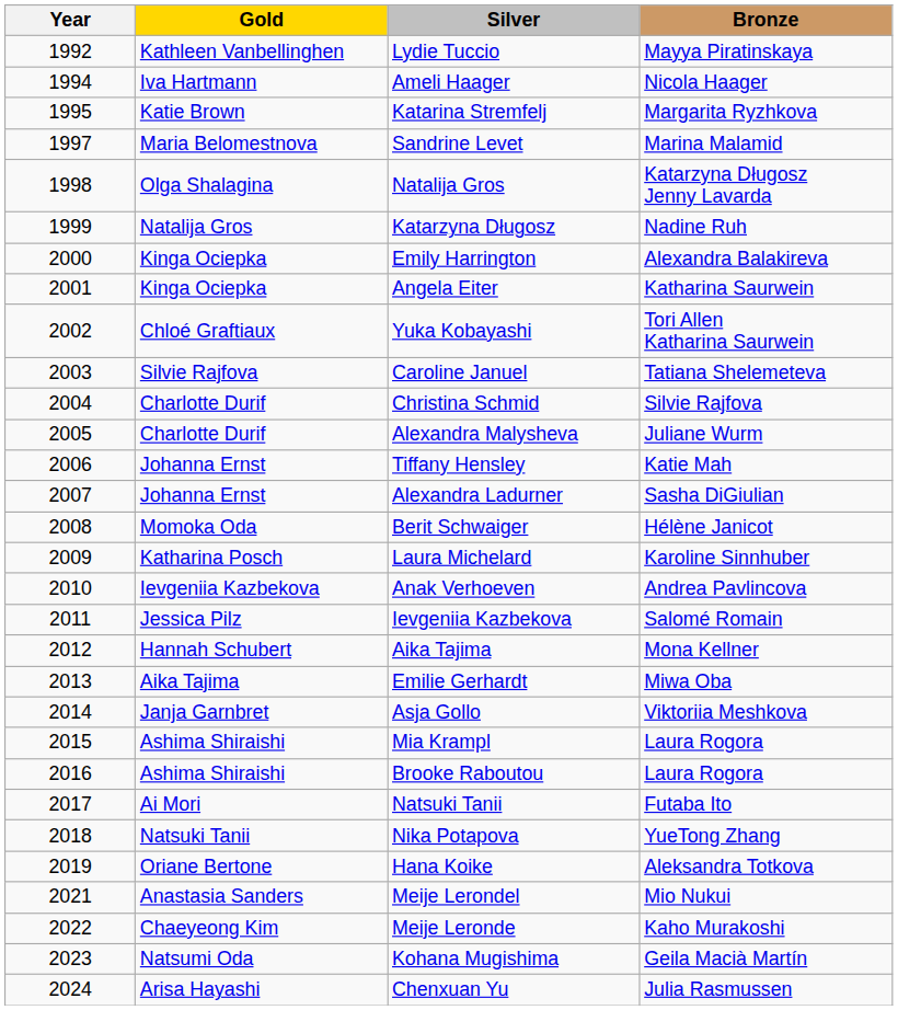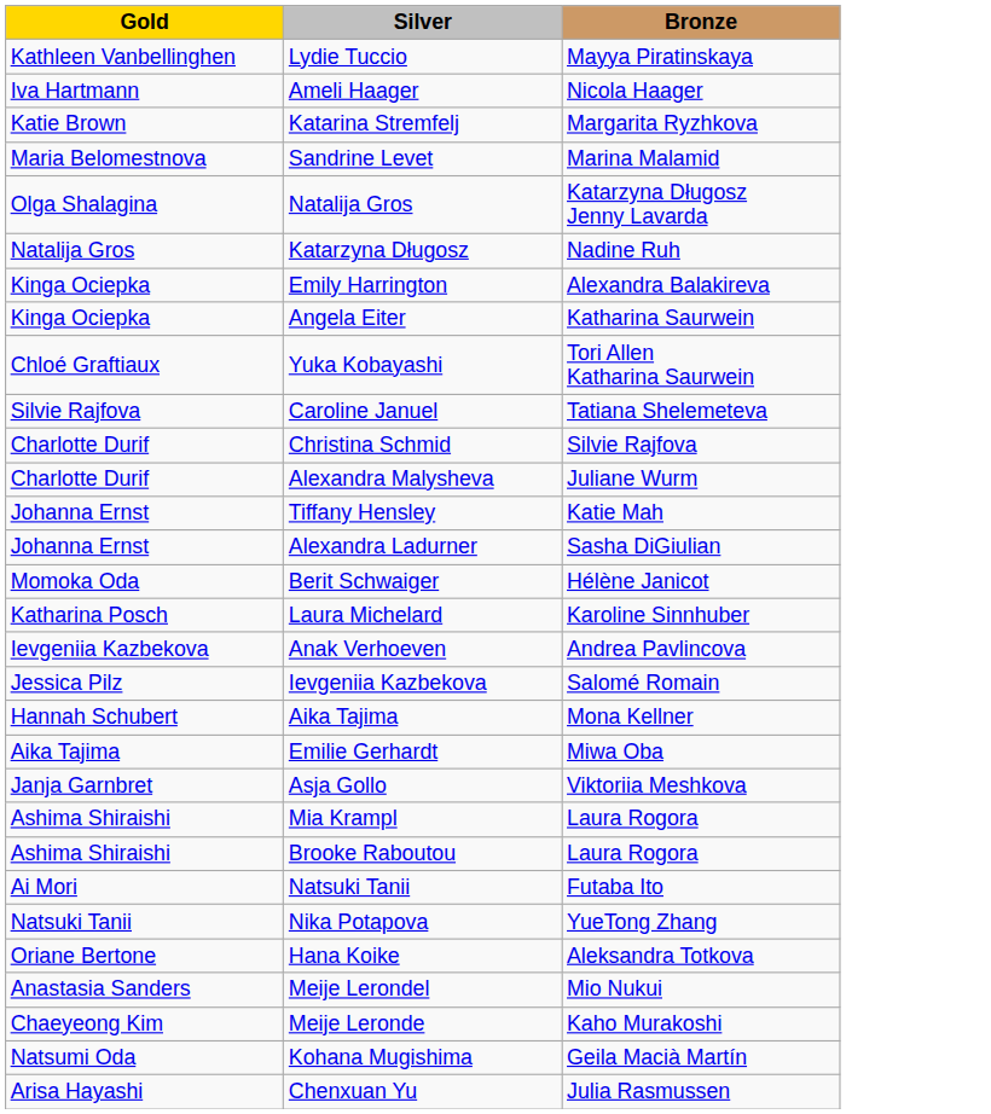 <table class="wikitable">
 <tr>
-<th width="100">Year</th>
 <th width="200" style="background:gold;">Gold</th>
 <th width="200" style="background:silver;">Silver</th>
 <th width="200" style="background:#CC9966;">Bronze</th>
 </tr>
 <tr>
-<td align="center">1992</td>
 <td> <a href='#'>Kathleen Vanbellinghen</a></td>
 <td> <a href='#'>Lydie Tuccio</a></td>
 <td> <a href='#'>Mayya Piratinskaya</a></td>
 </tr>
 <tr>
-<td align="center">1994</td>
 <td> <a href='#'>Iva Hartmann</a></td>
 <td> <a href='#'>Ameli Haager</a></td>
 <td> <a href='#'>Nicola Haager</a></td>
 </tr>
 <tr>
-<td align="center">1995</td>
 <td> <a href='#'>Katie Brown</a></td>
 <td> <a href='#'>Katarina Stremfelj</a></td>
 <td> <a href='#'>Margarita Ryzhkova</a></td>
 </tr>
 <tr>
-<td align="center">1997</td>
 <td> <a href='#'>Maria Belomestnova</a></td>
 <td> <a href='#'>Sandrine Levet</a></td>
 <td> <a href='#'>Marina Malamid</a></td>
 </tr>
 <tr>
-<td align="center">1998</td>
 <td> <a href='#'>Olga Shalagina</a></td>
 <td> <a href='#'>Natalija Gros</a></td>
 <td> <a href='#'>Katarzyna Długosz</a> <br>  <a href='#'>Jenny Lavarda</a></td>
 </tr>
 <tr>
-<td align="center">1999</td>
 <td> <a href='#'>Natalija Gros</a></td>
 <td> <a href='#'>Katarzyna Długosz</a></td>
 <td> <a href='#'>Nadine Ruh</a></td>
 </tr>
 <tr>
-<td align="center">2000</td>
 <td> <a href='#'>Kinga Ociepka</a></td>
 <td> <a href='#'>Emily Harrington</a></td>
 <td> <a href='#'>Alexandra Balakireva</a></td>
 </tr>
 <tr>
-<td align="center">2001</td>
 <td> <a href='#'>Kinga Ociepka</a></td>
 <td> <a href='#'>Angela Eiter</a></td>
 <td> <a href='#'>Katharina Saurwein</a></td>
 </tr>
 <tr>
-<td align="center">2002</td>
 <td> <a href='#'>Chloé Graftiaux</a></td>
 <td> <a href='#'>Yuka Kobayashi</a></td>
 <td> <a href='#'>Tori Allen</a> <br>  <a href='#'>Katharina Saurwein</a></td>
 </tr>
 <tr>
-<td align="center">2003</td>
 <td> <a href='#'>Silvie Rajfova</a></td>
 <td> <a href='#'>Caroline Januel</a></td>
 <td> <a href='#'>Tatiana Shelemeteva</a></td>
 </tr>
 <tr>
-<td align="center">2004</td>
 <td> <a href='#'>Charlotte Durif</a></td>
 <td> <a href='#'>Christina Schmid</a></td>
 <td> <a href='#'>Silvie Rajfova</a></td>
 </tr>
 <tr>
-<td align="center">2005</td>
 <td> <a href='#'>Charlotte Durif</a></td>
 <td> <a href='#'>Alexandra Malysheva</a></td>
 <td> <a href='#'>Juliane Wurm</a></td>
 </tr>
 <tr>
-<td align="center">2006</td>
 <td> <a href='#'>Johanna Ernst</a></td>
 <td> <a href='#'>Tiffany Hensley</a></td>
 <td> <a href='#'>Katie Mah</a></td>
 </tr>
 <tr>
-<td align="center">2007</td>
 <td> <a href='#'>Johanna Ernst</a></td>
 <td> <a href='#'>Alexandra Ladurner</a></td>
 <td> <a href='#'>Sasha DiGiulian</a></td>
 </tr>
 <tr>
-<td align="center">2008</td>
 <td> <a href='#'>Momoka Oda</a></td>
 <td> <a href='#'>Berit Schwaiger</a></td>
 <td> <a href='#'>Hélène Janicot</a></td>
 </tr>
 <tr>
-<td align="center">2009</td>
 <td> <a href='#'>Katharina Posch</a></td>
 <td> <a href='#'>Laura Michelard</a></td>
 <td> <a href='#'>Karoline Sinnhuber</a></td>
 </tr>
 <tr>
-<td align="center">2010</td>
 <td> <a href='#'>Ievgeniia Kazbekova</a></td>
 <td> <a href='#'>Anak Verhoeven</a></td>
 <td> <a href='#'>Andrea Pavlincova</a></td>
 </tr>
 <tr>
-<td align="center">2011</td>
 <td> <a href='#'>Jessica Pilz</a></td>
 <td> <a href='#'>Ievgeniia Kazbekova</a></td>
 <td> <a href='#'>Salomé Romain</a></td>
 </tr>
 <tr>
-<td align="center">2012</td>
 <td> <a href='#'>Hannah Schubert</a></td>
 <td> <a href='#'>Aika Tajima</a></td>
 <td> <a href='#'>Mona Kellner</a></td>
 </tr>
 <tr>
-<td align="center">2013</td>
 <td> <a href='#'>Aika Tajima</a></td>
 <td> <a href='#'>Emilie Gerhardt</a></td>
 <td> <a href='#'>Miwa Oba</a></td>
 </tr>
 <tr>
-<td align="center">2014</td>
 <td> <a href='#'>Janja Garnbret</a></td>
 <td> <a href='#'>Asja Gollo</a></td>
 <td> <a href='#'>Viktoriia Meshkova</a></td>
 </tr>
 <tr>
-<td align="center">2015</td>
 <td> <a href='#'>Ashima Shiraishi</a></td>
 <td> <a href='#'>Mia Krampl</a></td>
 <td> <a href='#'>Laura Rogora</a></td>
 </tr>
 <tr>
-<td align="center">2016</td>
 <td> <a href='#'>Ashima Shiraishi</a></td>
 <td> <a href='#'>Brooke Raboutou</a></td>
 <td> <a href='#'>Laura Rogora</a></td>
 </tr>
 <tr>
-<td align="center">2017</td>
 <td> <a href='#'>Ai Mori</a></td>
 <td> <a href='#'>Natsuki Tanii</a></td>
 <td> <a href='#'>Futaba Ito</a></td>
 </tr>
 <tr>
-<td align="center">2018</td>
 <td> <a href='#'>Natsuki Tanii</a></td>
 <td> <a href='#'>Nika Potapova</a></td>
 <td> <a href='#'>YueTong Zhang</a></td>
 </tr>
 <tr>
-<td align="center">2019</td>
 <td> <a href='#'>Oriane Bertone</a></td>
 <td> <a href='#'>Hana Koike</a></td>
 <td> <a href='#'>Aleksandra Totkova</a></td>
 </tr>
 <tr>
-<td align="center">2021</td>
 <td> <a href='#'>Anastasia Sanders</a></td>
 <td> <a href='#'>Meije Lerondel</a></td>
 <td> <a href='#'>Mio Nukui</a></td>
 </tr>
 <tr>
-<td align="center">2022</td>
 <td> <a href='#'>Chaeyeong Kim</a></td>
 <td> <a href='#'>Meije Leronde</a></td>
 <td> <a href='#'>Kaho Murakoshi</a></td>
 </tr>
 <tr>
-<td align="center">2023</td>
 <td> <a href='#'>Natsumi Oda</a></td>
 <td> <a href='#'>Kohana Mugishima</a></td>
 <td> <a href='#'>Geila Macià Martín</a></td>
 </tr>
 <tr>
-<td align="center">2024</td>
 <td> <a href='#'>Arisa Hayashi</a></td>
 <td> <a href='#'>Chenxuan Yu</a></td>
 <td> <a href='#'>Julia Rasmussen</a></td>
 </tr>
 </table>
